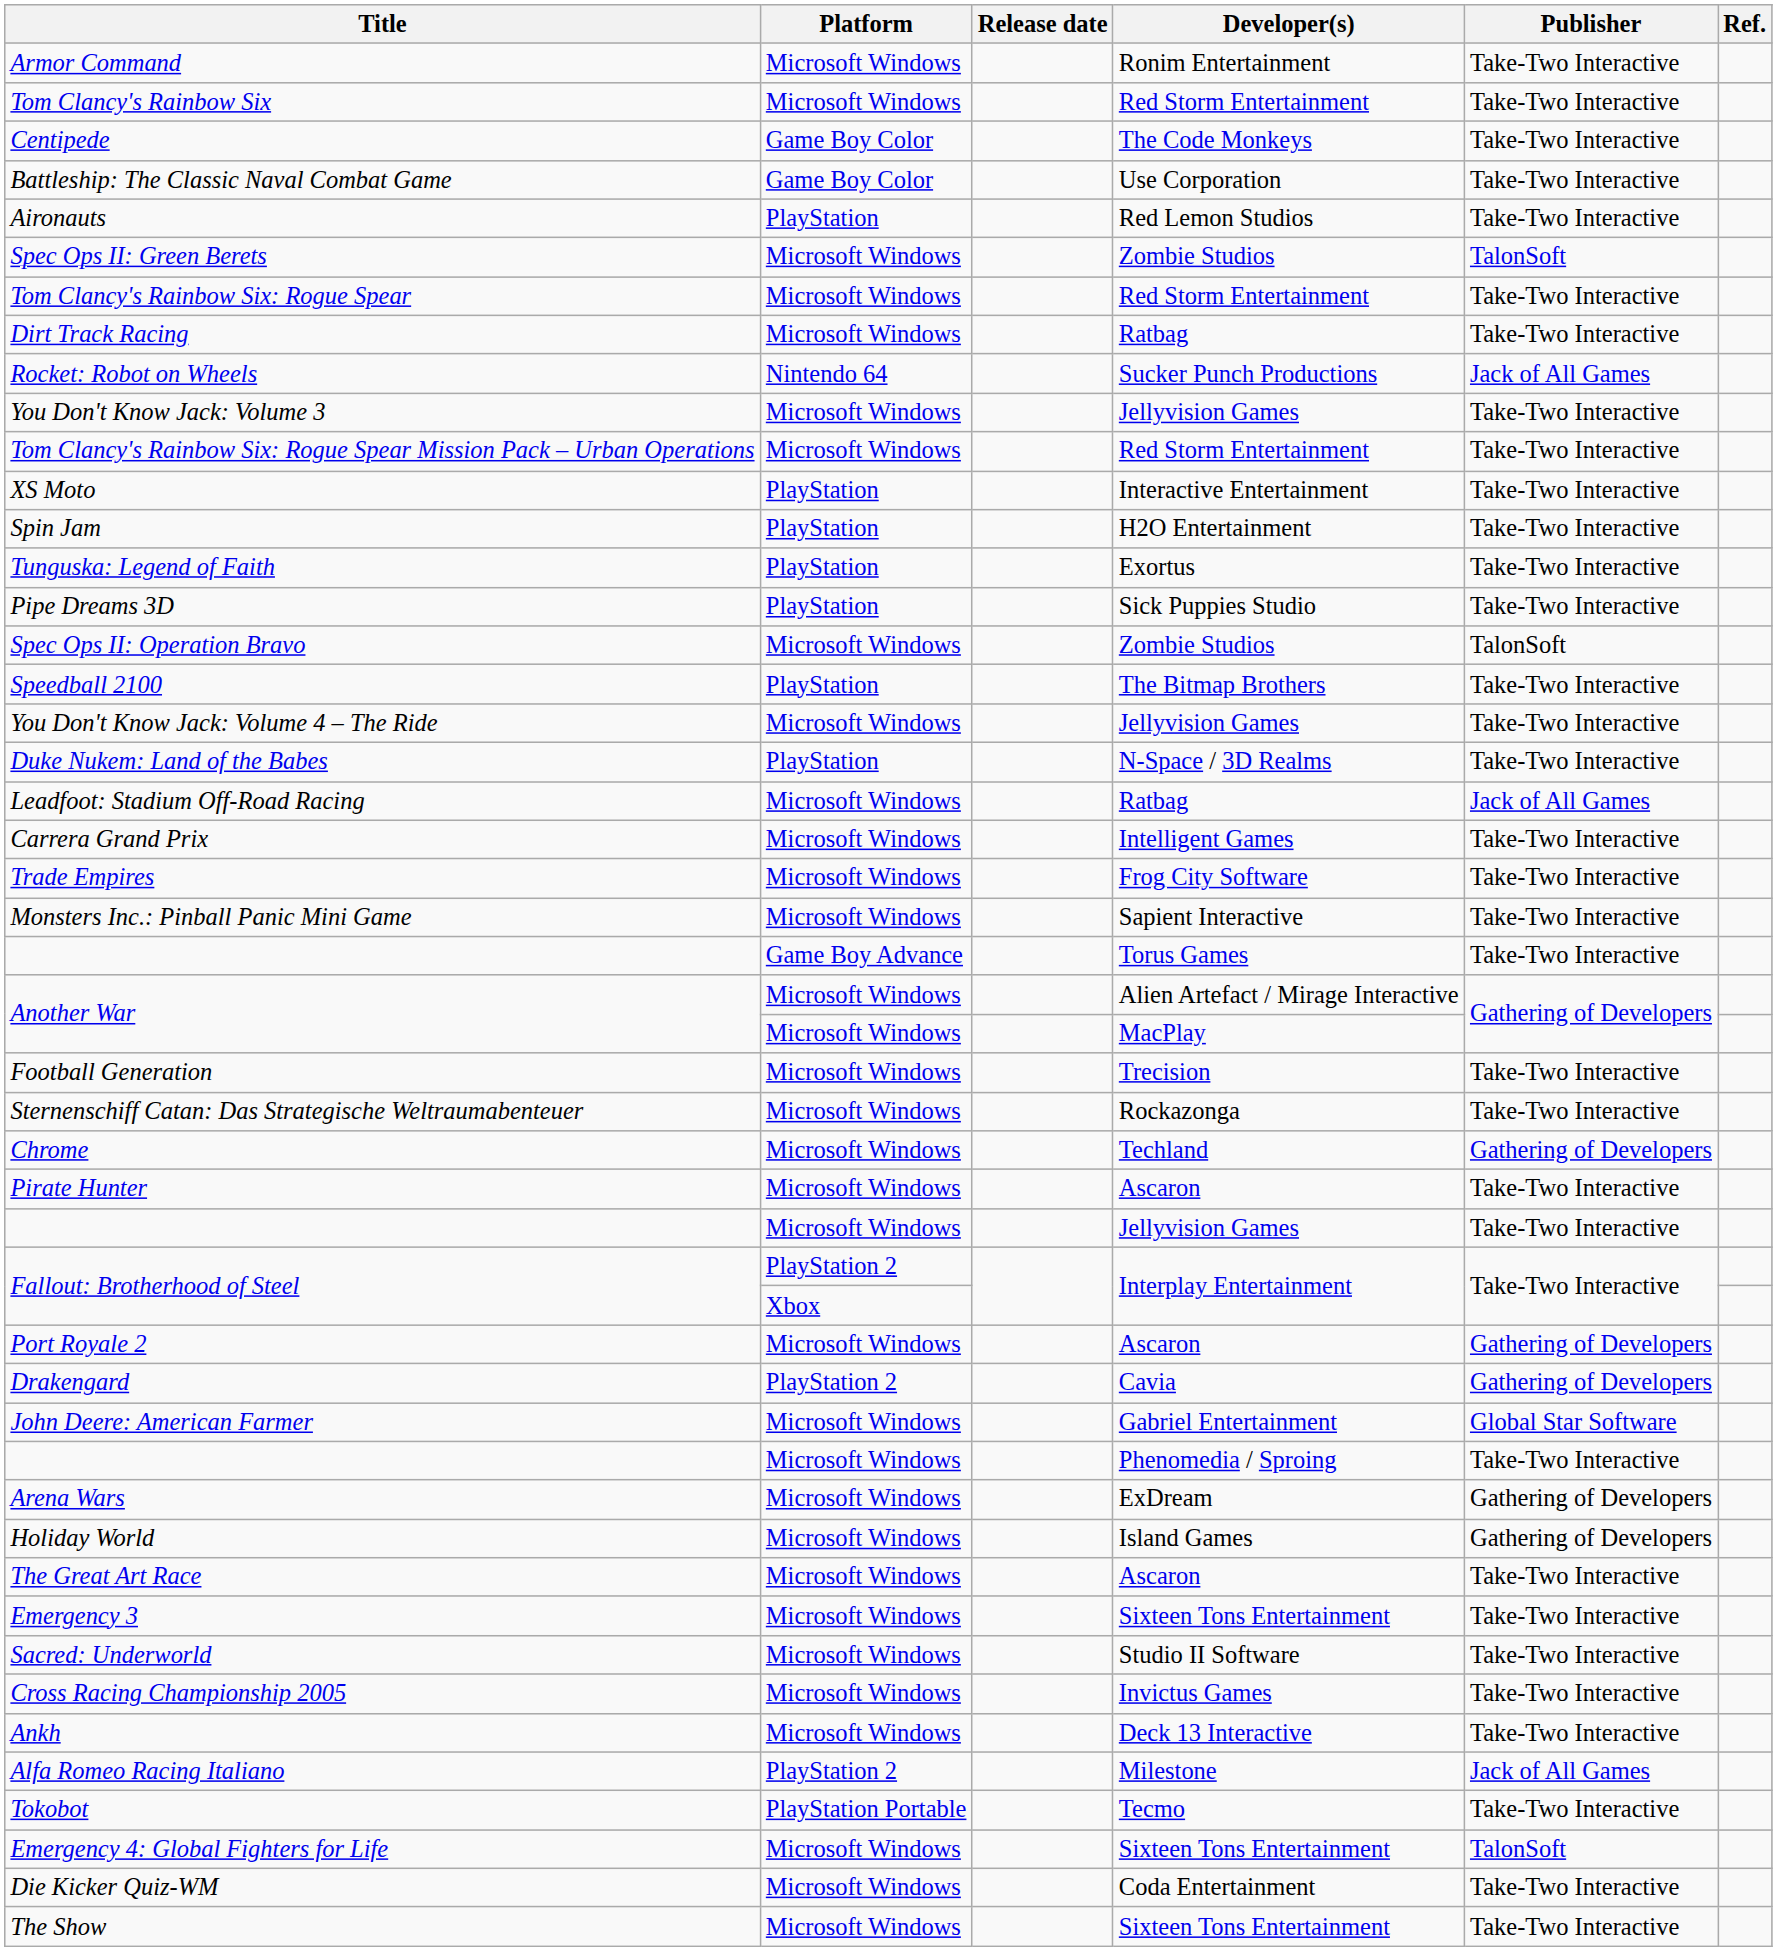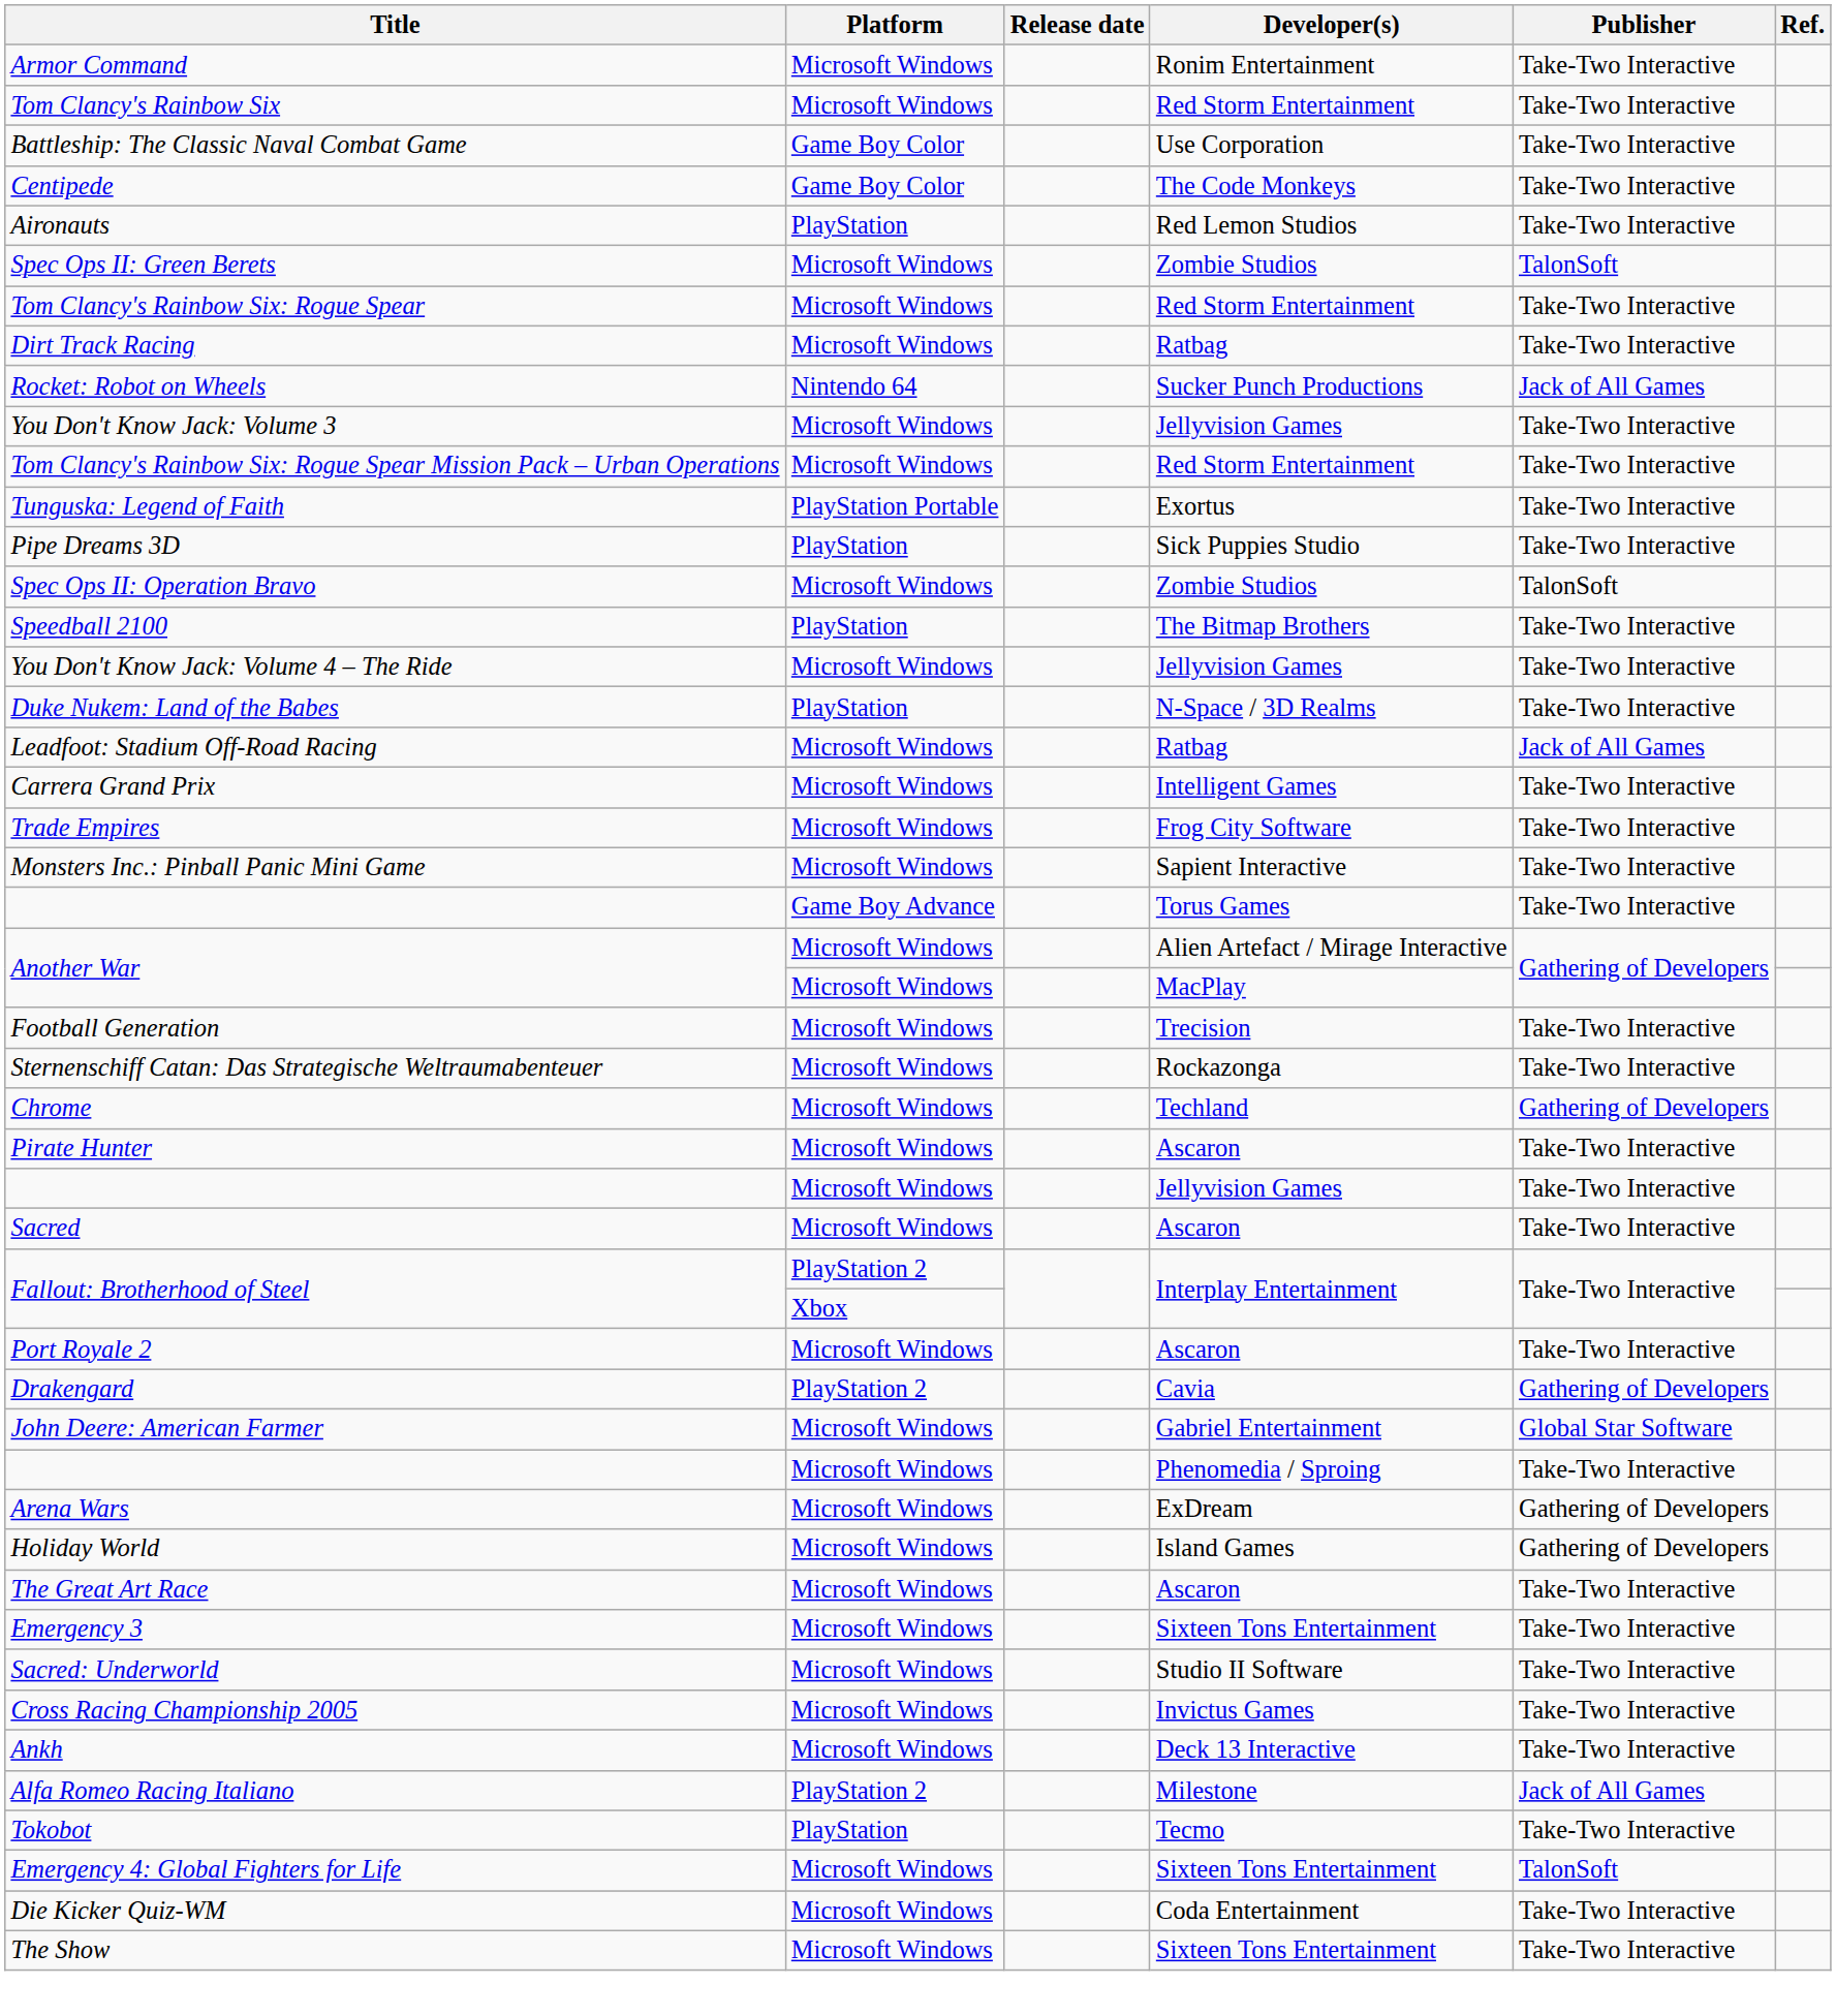 <table class="wikitable sortable">
 <tr>
 <th>Title</th>
 <th>Platform</th>
 <th>Release date</th>
 <th>Developer(s)</th>
 <th>Publisher</th>
 <th>Ref.</th>
 </tr>
 <tr>
 <td><em><a href='#'>Armor Command</a></em></td>
 <td><a href='#'>Microsoft Windows</a></td>
 <td></td>
 <td>Ronim Entertainment</td>
 <td>Take-Two Interactive</td>
 <td></td>
 </tr>
 <tr>
 <td><em><a href='#'>Tom Clancy's Rainbow Six</a></em></td>
 <td><a href='#'>Microsoft Windows</a></td>
 <td></td>
 <td><a href='#'>Red Storm Entertainment</a></td>
 <td>Take-Two Interactive</td>
 <td></td>
 </tr>
 <tr>
+<td><em>Battleship: The Classic Naval Combat Game</em></td>
+<td><a href='#'>Game Boy Color</a></td>
+<td></td>
+<td>Use Corporation</td>
+<td>Take-Two Interactive</td>
+<td></td>
+</tr>
+<tr>
 <td><em><a href='#'>Centipede</a></em></td>
 <td><a href='#'>Game Boy Color</a></td>
 <td></td>
 <td><a href='#'>The Code Monkeys</a></td>
-<td>Take-Two Interactive</td>
-<td></td>
-</tr>
-<tr>
-<td><em>Battleship: The Classic Naval Combat Game</em></td>
-<td><a href='#'>Game Boy Color</a></td>
-<td></td>
-<td>Use Corporation</td>
 <td>Take-Two Interactive</td>
 <td></td>
 </tr>
 <tr>
 <td><em>Aironauts</em></td>
 <td><a href='#'>PlayStation</a></td>
 <td></td>
 <td>Red Lemon Studios</td>
 <td>Take-Two Interactive</td>
 <td></td>
 </tr>
 <tr>
 <td><em><a href='#'>Spec Ops II: Green Berets</a></em></td>
 <td><a href='#'>Microsoft Windows</a></td>
 <td></td>
 <td><a href='#'>Zombie Studios</a></td>
 <td><a href='#'>TalonSoft</a></td>
 <td></td>
 </tr>
 <tr>
 <td><em><a href='#'>Tom Clancy's Rainbow Six: Rogue Spear</a></em></td>
 <td><a href='#'>Microsoft Windows</a></td>
 <td></td>
 <td><a href='#'>Red Storm Entertainment</a></td>
 <td>Take-Two Interactive</td>
 <td></td>
 </tr>
 <tr>
 <td><em><a href='#'>Dirt Track Racing</a></em></td>
 <td><a href='#'>Microsoft Windows</a></td>
 <td></td>
 <td><a href='#'>Ratbag</a></td>
 <td>Take-Two Interactive</td>
 <td></td>
 </tr>
 <tr>
 <td><em><a href='#'>Rocket: Robot on Wheels</a></em></td>
 <td><a href='#'>Nintendo 64</a></td>
 <td></td>
 <td><a href='#'>Sucker Punch Productions</a></td>
 <td><a href='#'>Jack of All Games</a></td>
 <td></td>
 </tr>
 <tr>
 <td><em>You Don't Know Jack: Volume 3</em></td>
 <td><a href='#'>Microsoft Windows</a></td>
 <td></td>
 <td><a href='#'>Jellyvision Games</a></td>
 <td>Take-Two Interactive</td>
 <td></td>
 </tr>
 <tr>
 <td><em><a href='#'>Tom Clancy's Rainbow Six: Rogue Spear Mission Pack – Urban Operations</a></em></td>
 <td><a href='#'>Microsoft Windows</a></td>
 <td></td>
 <td><a href='#'>Red Storm Entertainment</a></td>
 <td>Take-Two Interactive</td>
 <td></td>
 </tr>
 <tr>
-<td><em>XS Moto</em></td>
-<td><a href='#'>PlayStation</a></td>
-<td></td>
-<td>Interactive Entertainment</td>
-<td>Take-Two Interactive</td>
-<td></td>
-</tr>
-<tr>
-<td><em>Spin Jam</em></td>
-<td><a href='#'>PlayStation</a></td>
-<td></td>
-<td>H2O Entertainment</td>
-<td>Take-Two Interactive</td>
-<td></td>
-</tr>
-<tr>
 <td><em><a href='#'>Tunguska: Legend of Faith</a></em></td>
-<td><a href='#'>PlayStation</a></td>
+<td><a href='#'>PlayStation Portable</a></td>
 <td></td>
 <td>Exortus</td>
 <td>Take-Two Interactive</td>
 <td></td>
 </tr>
 <tr>
 <td><em>Pipe Dreams 3D</em></td>
 <td><a href='#'>PlayStation</a></td>
 <td></td>
 <td>Sick Puppies Studio</td>
 <td>Take-Two Interactive</td>
 <td></td>
 </tr>
 <tr>
 <td><em><a href='#'>Spec Ops II: Operation Bravo</a></em></td>
 <td><a href='#'>Microsoft Windows</a></td>
 <td></td>
 <td><a href='#'>Zombie Studios</a></td>
 <td>TalonSoft</td>
 <td></td>
 </tr>
 <tr>
 <td><em><a href='#'>Speedball 2100</a></em></td>
 <td><a href='#'>PlayStation</a></td>
 <td></td>
 <td><a href='#'>The Bitmap Brothers</a></td>
 <td>Take-Two Interactive</td>
 <td></td>
 </tr>
 <tr>
 <td><em>You Don't Know Jack: Volume 4 – The Ride</em></td>
 <td><a href='#'>Microsoft Windows</a></td>
 <td></td>
 <td><a href='#'>Jellyvision Games</a></td>
 <td>Take-Two Interactive</td>
 <td></td>
 </tr>
 <tr>
 <td><em><a href='#'>Duke Nukem: Land of the Babes</a></em></td>
 <td><a href='#'>PlayStation</a></td>
 <td></td>
 <td><a href='#'>N-Space</a> / <a href='#'>3D Realms</a></td>
 <td>Take-Two Interactive</td>
 <td></td>
 </tr>
 <tr>
 <td><em>Leadfoot: Stadium Off-Road Racing</em></td>
 <td><a href='#'>Microsoft Windows</a></td>
 <td></td>
 <td><a href='#'>Ratbag</a></td>
 <td><a href='#'>Jack of All Games</a></td>
 <td></td>
 </tr>
 <tr>
 <td><em>Carrera Grand Prix</em></td>
 <td><a href='#'>Microsoft Windows</a></td>
 <td></td>
 <td><a href='#'>Intelligent Games</a></td>
 <td>Take-Two Interactive</td>
 <td></td>
 </tr>
 <tr>
 <td><em><a href='#'>Trade Empires</a></em></td>
 <td><a href='#'>Microsoft Windows</a></td>
 <td></td>
 <td><a href='#'>Frog City Software</a></td>
 <td>Take-Two Interactive</td>
 <td></td>
 </tr>
 <tr>
 <td><em>Monsters Inc.: Pinball Panic Mini Game</em></td>
 <td><a href='#'>Microsoft Windows</a></td>
 <td></td>
 <td>Sapient Interactive</td>
 <td>Take-Two Interactive</td>
 <td></td>
 </tr>
 <tr>
 <td><em></em></td>
 <td><a href='#'>Game Boy Advance</a></td>
 <td></td>
 <td><a href='#'>Torus Games</a></td>
 <td>Take-Two Interactive</td>
 <td></td>
 </tr>
 <tr>
 <td rowspan="2"><em><a href='#'>Another War</a></em></td>
 <td><a href='#'>Microsoft Windows</a></td>
 <td></td>
 <td>Alien Artefact / Mirage Interactive</td>
 <td rowspan="2"><a href='#'>Gathering of Developers</a></td>
 <td></td>
 </tr>
 <tr>
 <td><a href='#'>Microsoft Windows</a></td>
 <td></td>
 <td><a href='#'>MacPlay</a></td>
 <td></td>
 </tr>
 <tr>
 <td><em>Football Generation</em></td>
 <td><a href='#'>Microsoft Windows</a></td>
 <td></td>
 <td><a href='#'>Trecision</a></td>
 <td>Take-Two Interactive</td>
 <td></td>
 </tr>
 <tr>
 <td><em>Sternenschiff Catan: Das Strategische Weltraumabenteuer</em></td>
 <td><a href='#'>Microsoft Windows</a></td>
 <td></td>
 <td>Rockazonga</td>
 <td>Take-Two Interactive</td>
 <td></td>
 </tr>
 <tr>
 <td><em><a href='#'>Chrome</a></em></td>
 <td><a href='#'>Microsoft Windows</a></td>
 <td></td>
 <td><a href='#'>Techland</a></td>
 <td><a href='#'>Gathering of Developers</a></td>
 <td></td>
 </tr>
 <tr>
 <td><em><a href='#'>Pirate Hunter</a></em></td>
 <td><a href='#'>Microsoft Windows</a></td>
 <td></td>
 <td><a href='#'>Ascaron</a></td>
 <td>Take-Two Interactive</td>
 <td></td>
 </tr>
 <tr>
 <td><em></em></td>
 <td><a href='#'>Microsoft Windows</a></td>
 <td></td>
 <td><a href='#'>Jellyvision Games</a></td>
 <td>Take-Two Interactive</td>
 <td></td>
 </tr>
 <tr>
+<td><em><a href='#'>Sacred</a></em></td>
+<td><a href='#'>Microsoft Windows</a></td>
+<td></td>
+<td><a href='#'>Ascaron</a></td>
+<td>Take-Two Interactive</td>
+<td></td>
+</tr>
+<tr>
 <td rowspan="2"><em><a href='#'>Fallout: Brotherhood of Steel</a></em></td>
 <td><a href='#'>PlayStation 2</a></td>
 <td rowspan="2"></td>
 <td rowspan="2"><a href='#'>Interplay Entertainment</a></td>
 <td rowspan="2">Take-Two Interactive</td>
 <td></td>
 </tr>
 <tr>
 <td><a href='#'>Xbox</a></td>
 <td></td>
 </tr>
 <tr>
 <td><em><a href='#'>Port Royale 2</a></em></td>
 <td><a href='#'>Microsoft Windows</a></td>
 <td></td>
 <td><a href='#'>Ascaron</a></td>
-<td><a href='#'>Gathering of Developers</a></td>
+<td>Take-Two Interactive</td>
 <td></td>
 </tr>
 <tr>
 <td><em><a href='#'>Drakengard</a></em></td>
 <td><a href='#'>PlayStation 2</a></td>
 <td></td>
 <td><a href='#'>Cavia</a></td>
 <td><a href='#'>Gathering of Developers</a></td>
 <td></td>
 </tr>
 <tr>
 <td><em><a href='#'>John Deere: American Farmer</a></em></td>
 <td><a href='#'>Microsoft Windows</a></td>
 <td></td>
 <td><a href='#'>Gabriel Entertainment</a></td>
 <td><a href='#'>Global Star Software</a></td>
 <td></td>
 </tr>
 <tr>
 <td><em></em></td>
 <td><a href='#'>Microsoft Windows</a></td>
 <td></td>
 <td><a href='#'>Phenomedia</a> / <a href='#'>Sproing</a></td>
 <td>Take-Two Interactive</td>
 <td></td>
 </tr>
 <tr>
 <td><em><a href='#'>Arena Wars</a></em></td>
 <td><a href='#'>Microsoft Windows</a></td>
 <td></td>
 <td>ExDream</td>
 <td>Gathering of Developers</td>
 <td></td>
 </tr>
 <tr>
 <td><em>Holiday World</em></td>
 <td><a href='#'>Microsoft Windows</a></td>
 <td></td>
 <td>Island Games</td>
 <td>Gathering of Developers</td>
 <td></td>
 </tr>
 <tr>
 <td><em><a href='#'>The Great Art Race</a></em></td>
 <td><a href='#'>Microsoft Windows</a></td>
 <td></td>
 <td><a href='#'>Ascaron</a></td>
 <td>Take-Two Interactive</td>
 <td></td>
 </tr>
 <tr>
 <td><em><a href='#'>Emergency 3</a></em></td>
 <td><a href='#'>Microsoft Windows</a></td>
 <td></td>
 <td><a href='#'>Sixteen Tons Entertainment</a></td>
 <td>Take-Two Interactive</td>
 <td></td>
 </tr>
 <tr>
 <td><a href='#'><em>Sacred: Underworld</em></a></td>
 <td><a href='#'>Microsoft Windows</a></td>
 <td></td>
 <td>Studio II Software</td>
 <td>Take-Two Interactive</td>
 <td></td>
 </tr>
 <tr>
 <td><em><a href='#'>Cross Racing Championship 2005</a></em></td>
 <td><a href='#'>Microsoft Windows</a></td>
 <td></td>
 <td><a href='#'>Invictus Games</a></td>
 <td>Take-Two Interactive</td>
 <td></td>
 </tr>
 <tr>
 <td><em><a href='#'>Ankh</a></em></td>
 <td><a href='#'>Microsoft Windows</a></td>
 <td></td>
 <td><a href='#'>Deck 13 Interactive</a></td>
 <td>Take-Two Interactive</td>
 <td></td>
 </tr>
 <tr>
 <td><em><a href='#'>Alfa Romeo Racing Italiano</a></em></td>
 <td><a href='#'>PlayStation 2</a></td>
 <td></td>
 <td><a href='#'>Milestone</a></td>
 <td><a href='#'>Jack of All Games</a></td>
 <td></td>
 </tr>
 <tr>
 <td><em><a href='#'>Tokobot</a></em></td>
-<td><a href='#'>PlayStation Portable</a></td>
+<td><a href='#'>PlayStation</a></td>
 <td></td>
 <td><a href='#'>Tecmo</a></td>
 <td>Take-Two Interactive</td>
 <td></td>
 </tr>
 <tr>
 <td><em><a href='#'>Emergency 4: Global Fighters for Life</a></em></td>
 <td><a href='#'>Microsoft Windows</a></td>
 <td></td>
 <td><a href='#'>Sixteen Tons Entertainment</a></td>
 <td><a href='#'>TalonSoft</a></td>
 <td></td>
 </tr>
 <tr>
 <td><em>Die Kicker Quiz-WM</em></td>
 <td><a href='#'>Microsoft Windows</a></td>
 <td></td>
 <td>Coda Entertainment</td>
 <td>Take-Two Interactive</td>
 <td></td>
 </tr>
 <tr>
 <td><em>The Show</em></td>
 <td><a href='#'>Microsoft Windows</a></td>
 <td></td>
 <td><a href='#'>Sixteen Tons Entertainment</a></td>
 <td>Take-Two Interactive</td>
 <td></td>
 </tr>
 </table>
